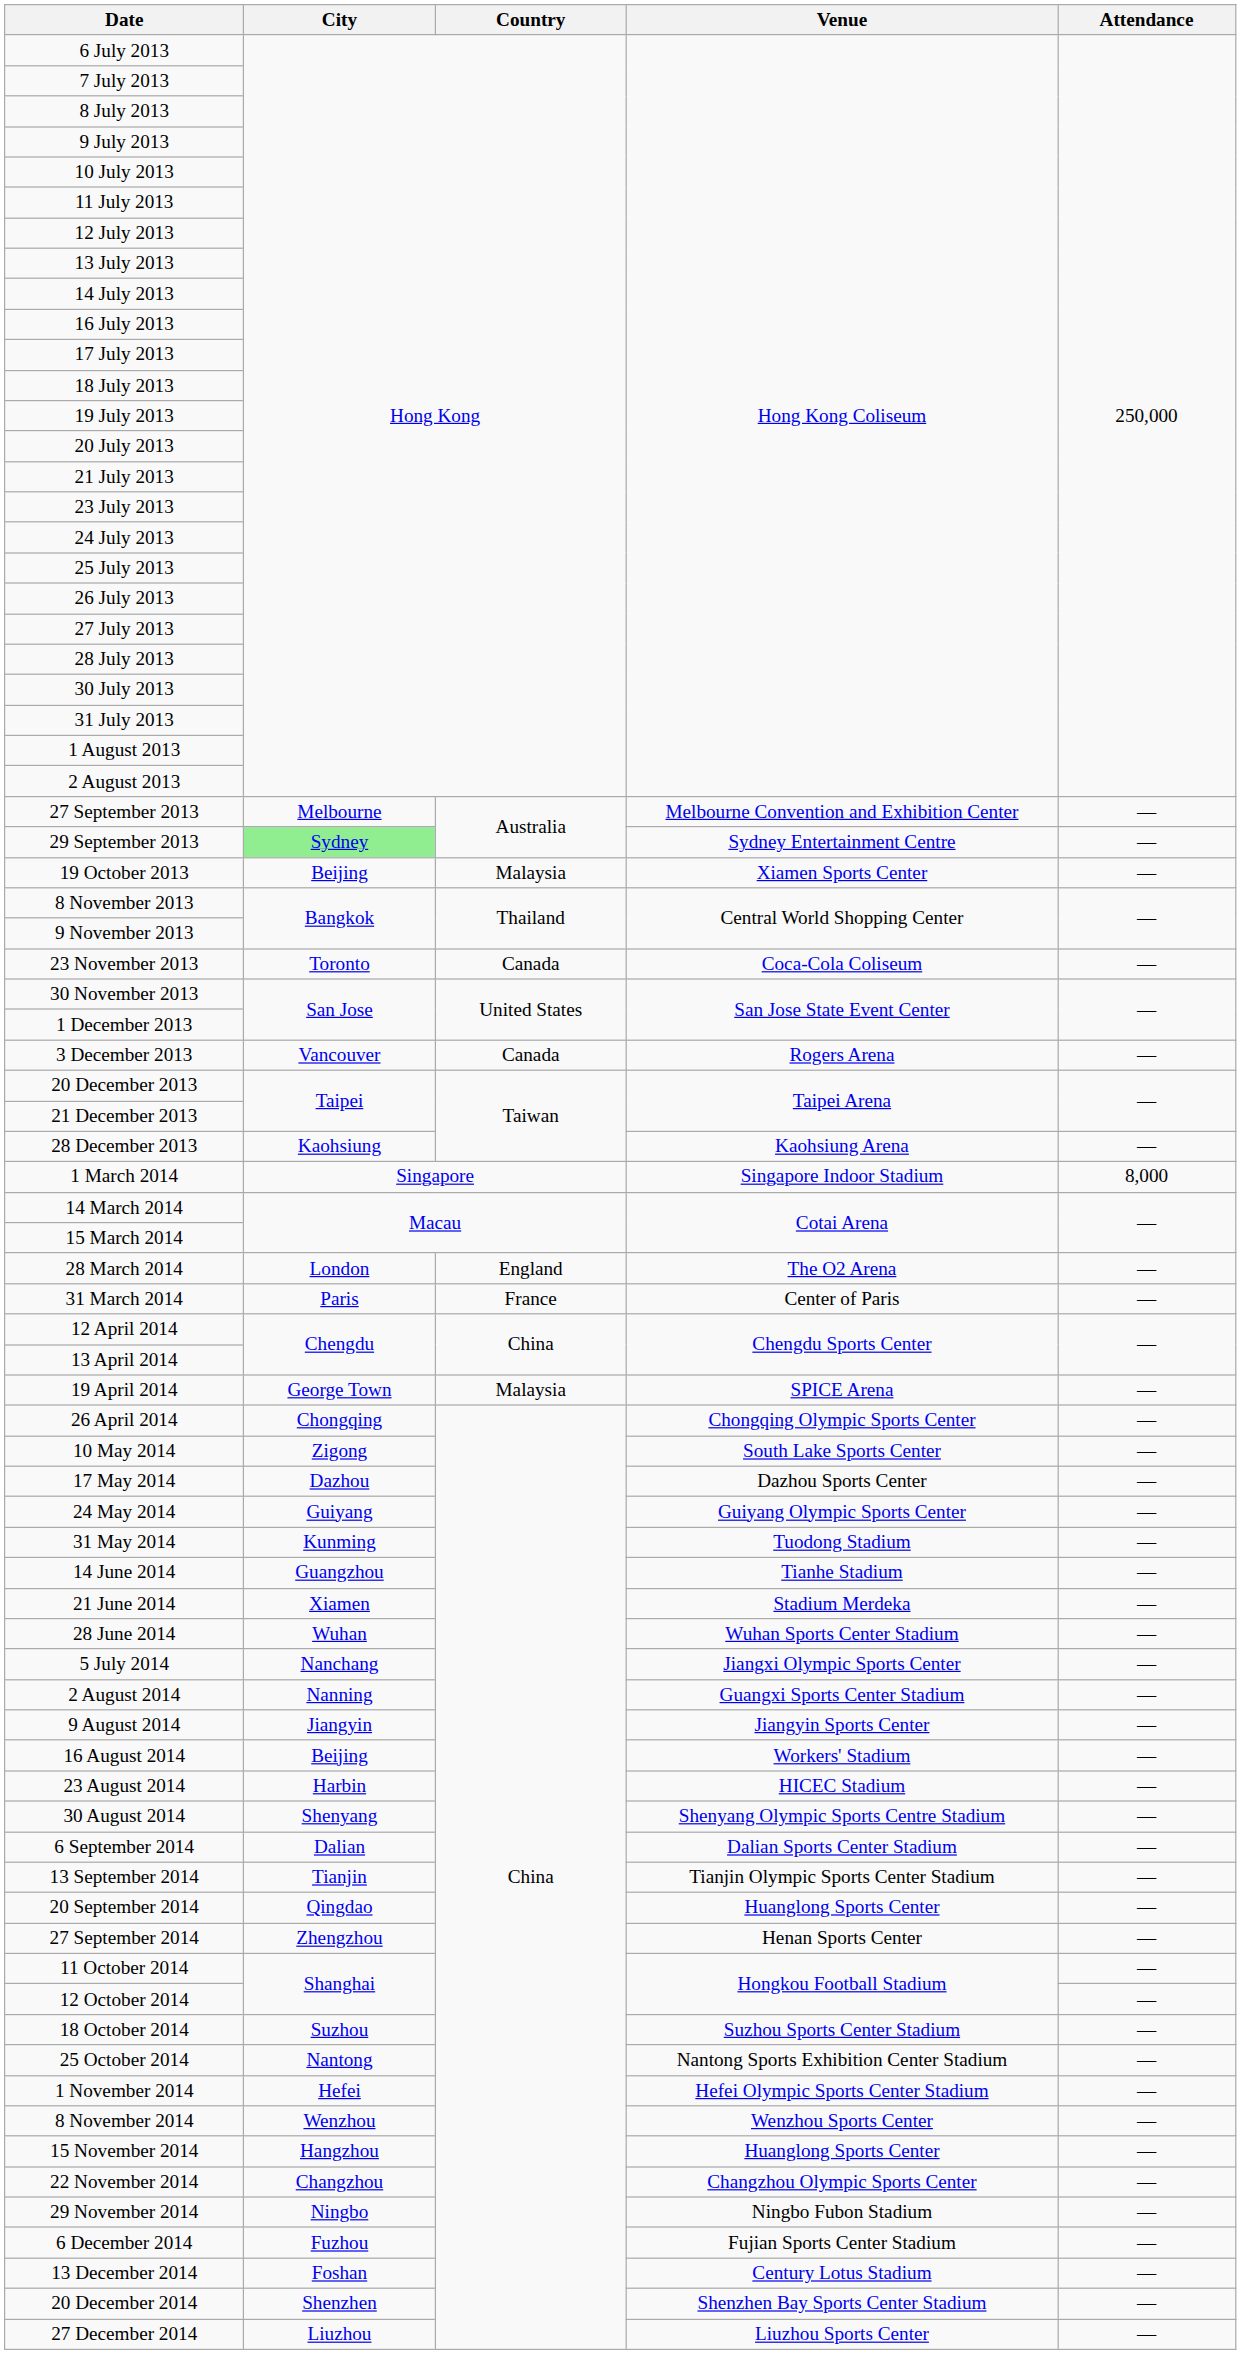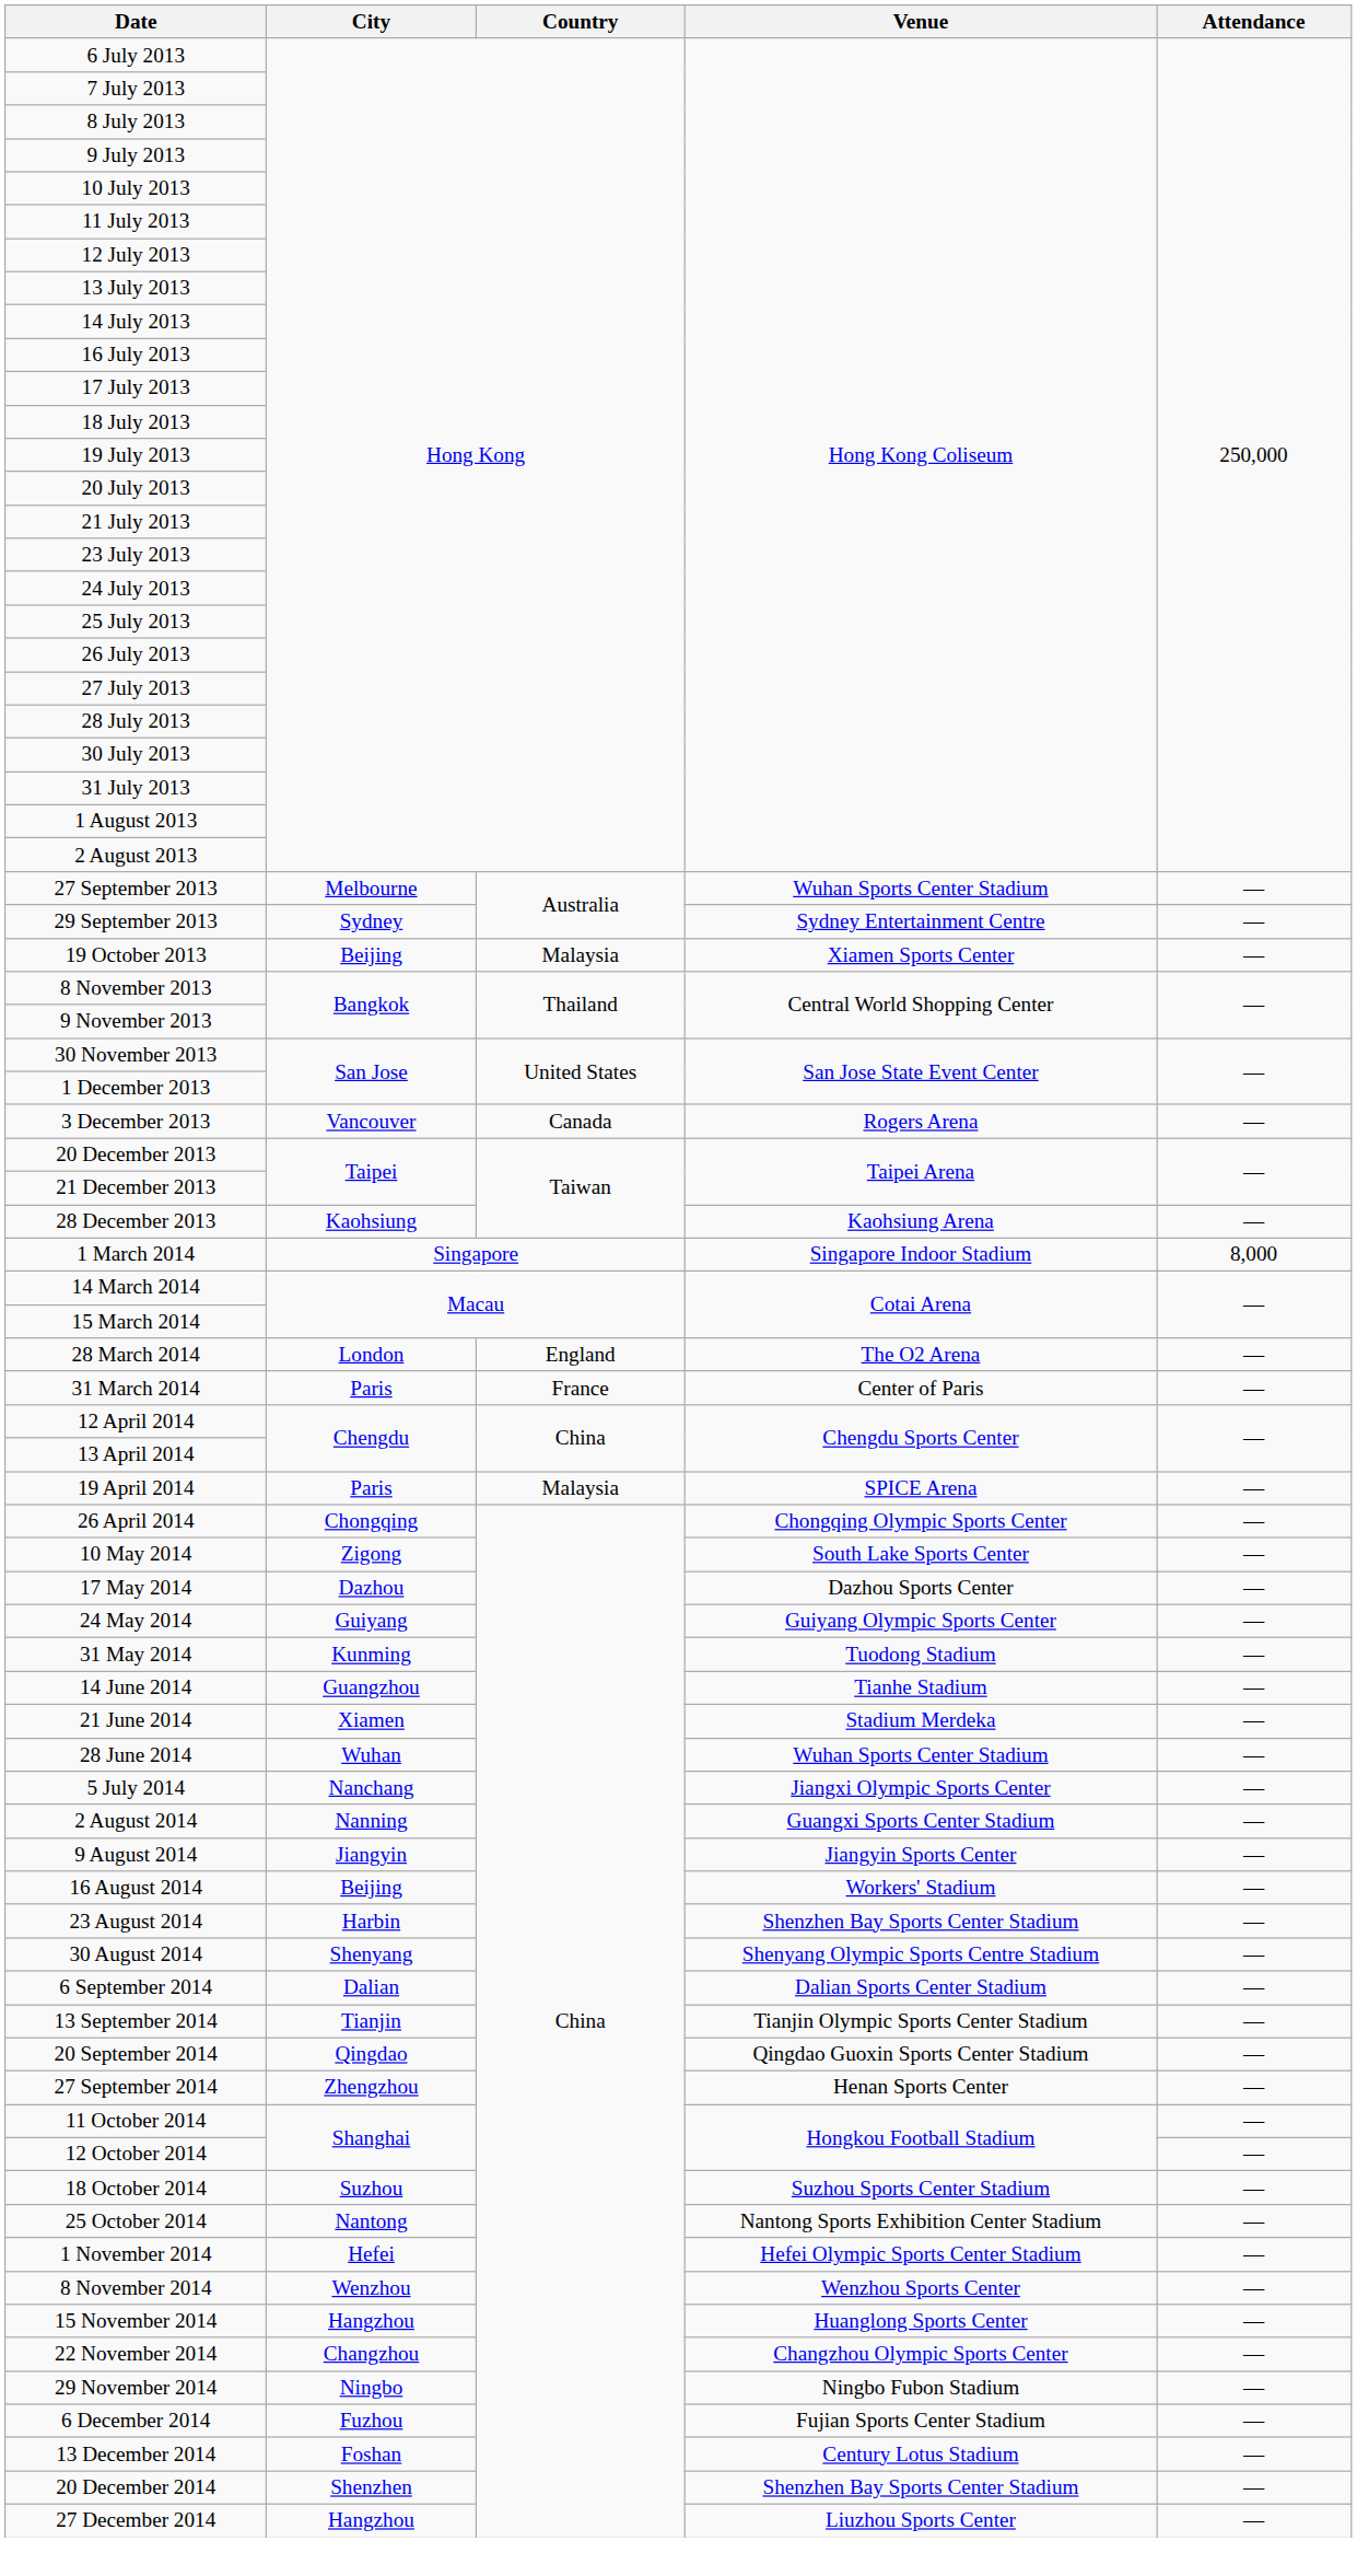 <table class="wikitable" style="text-align:center;">
 <tr>
 <th scope="col" style="width:12em">Date</th>
 <th scope="col" style="width:9.5em">City</th>
 <th scope="col" style="width:9.5em">Country</th>
 <th scope="col" style="width:22em">Venue</th>
 <th scope="col" style="width:8.8em">Attendance</th>
 </tr>
 <tr>
 <td>6 July 2013</td>
 <td colspan="2" rowspan="25"><a href='#'>Hong Kong</a></td>
 <td rowspan="25"><a href='#'>Hong Kong Coliseum</a></td>
 <td rowspan="25">250,000</td>
 </tr>
 <tr>
 <td>7 July 2013</td>
 </tr>
 <tr>
 <td>8 July 2013</td>
 </tr>
 <tr>
 <td>9 July 2013</td>
 </tr>
 <tr>
 <td>10 July 2013</td>
 </tr>
 <tr>
 <td>11 July 2013</td>
 </tr>
 <tr>
 <td>12 July 2013</td>
 </tr>
 <tr>
 <td>13 July 2013</td>
 </tr>
 <tr>
 <td>14 July 2013</td>
 </tr>
 <tr>
 <td>16 July 2013</td>
 </tr>
 <tr>
 <td>17 July 2013</td>
 </tr>
 <tr>
 <td>18 July 2013</td>
 </tr>
 <tr>
 <td>19 July 2013</td>
 </tr>
 <tr>
 <td>20 July 2013</td>
 </tr>
 <tr>
 <td>21 July 2013</td>
 </tr>
 <tr>
 <td>23 July 2013</td>
 </tr>
 <tr>
 <td>24 July 2013</td>
 </tr>
 <tr>
 <td>25 July 2013</td>
 </tr>
 <tr>
 <td>26 July 2013</td>
 </tr>
 <tr>
 <td>27 July 2013</td>
 </tr>
 <tr>
 <td>28 July 2013</td>
 </tr>
 <tr>
 <td>30 July 2013</td>
 </tr>
 <tr>
 <td>31 July 2013</td>
 </tr>
 <tr>
 <td>1 August 2013</td>
 </tr>
 <tr>
 <td>2 August 2013</td>
 </tr>
 <tr>
 <td>27 September 2013</td>
 <td><a href='#'>Melbourne</a></td>
 <td rowspan="2">Australia</td>
-<td><a href='#'>Melbourne Convention and Exhibition Center</a></td>
+<td><a href='#'>Wuhan Sports Center Stadium</a></td>
 <td>—</td>
 </tr>
 <tr>
 <td>29 September 2013</td>
-<td style="background: lightgreen;"><a href='#'>Sydney</a></td>
+<td><a href='#'>Sydney</a></td>
 <td><a href='#'>Sydney Entertainment Centre</a></td>
 <td>—</td>
 </tr>
 <tr>
 <td>19 October 2013</td>
 <td><a href='#'>Beijing</a></td>
 <td>Malaysia</td>
 <td><a href='#'>Xiamen Sports Center</a></td>
 <td>—</td>
 </tr>
 <tr>
 <td>8 November 2013</td>
 <td rowspan="2"><a href='#'>Bangkok</a></td>
 <td rowspan="2">Thailand</td>
 <td rowspan="2">Central World Shopping Center</td>
 <td rowspan="2">—</td>
 </tr>
 <tr>
 <td>9 November 2013</td>
-</tr>
-<tr>
-<td>23 November 2013</td>
-<td><a href='#'>Toronto</a></td>
-<td>Canada</td>
-<td><a href='#'>Coca-Cola Coliseum</a></td>
-<td>—</td>
 </tr>
 <tr>
 <td>30 November 2013</td>
 <td rowspan="2"><a href='#'>San Jose</a></td>
 <td rowspan="2">United States</td>
 <td rowspan="2"><a href='#'>San Jose State Event Center</a></td>
 <td rowspan="2">—</td>
 </tr>
 <tr>
 <td>1 December 2013</td>
 </tr>
 <tr>
 <td>3 December 2013</td>
 <td><a href='#'>Vancouver</a></td>
 <td>Canada</td>
 <td><a href='#'>Rogers Arena</a></td>
 <td>—</td>
 </tr>
 <tr>
 <td>20 December 2013</td>
 <td rowspan="2"><a href='#'>Taipei</a></td>
 <td rowspan="3">Taiwan</td>
 <td rowspan="2"><a href='#'>Taipei Arena</a></td>
 <td rowspan="2">—</td>
 </tr>
 <tr>
 <td>21 December 2013</td>
 </tr>
 <tr>
 <td>28 December 2013</td>
 <td><a href='#'>Kaohsiung</a></td>
 <td><a href='#'>Kaohsiung Arena</a></td>
 <td>—</td>
 </tr>
 <tr>
 <td>1 March 2014</td>
 <td colspan="2"><a href='#'>Singapore</a></td>
 <td><a href='#'>Singapore Indoor Stadium</a></td>
 <td>8,000</td>
 </tr>
 <tr>
 <td>14 March 2014</td>
 <td colspan="2" rowspan="2"><a href='#'>Macau</a></td>
 <td rowspan="2"><a href='#'>Cotai Arena</a></td>
 <td rowspan="2">—</td>
 </tr>
 <tr>
 <td>15 March 2014</td>
 </tr>
 <tr>
 <td>28 March 2014</td>
 <td><a href='#'>London</a></td>
 <td>England</td>
 <td><a href='#'>The O2 Arena</a></td>
 <td>—</td>
 </tr>
 <tr>
 <td>31 March 2014</td>
 <td><a href='#'>Paris</a></td>
 <td>France</td>
 <td>Center of Paris</td>
 <td>—</td>
 </tr>
 <tr>
 <td>12 April 2014</td>
 <td rowspan="2"><a href='#'>Chengdu</a></td>
 <td rowspan="2">China</td>
 <td rowspan="2"><a href='#'>Chengdu Sports Center</a></td>
 <td rowspan="2">—</td>
 </tr>
 <tr>
 <td>13 April 2014</td>
 </tr>
 <tr>
 <td>19 April 2014</td>
-<td><a href='#'>George Town</a></td>
+<td><a href='#'>Paris</a></td>
 <td>Malaysia</td>
 <td><a href='#'>SPICE Arena</a></td>
 <td>—</td>
 </tr>
 <tr>
 <td>26 April 2014</td>
 <td><a href='#'>Chongqing</a></td>
 <td rowspan="31">China</td>
 <td><a href='#'>Chongqing Olympic Sports Center</a></td>
 <td>—</td>
 </tr>
 <tr>
 <td>10 May 2014</td>
 <td><a href='#'>Zigong</a></td>
 <td><a href='#'>South Lake Sports Center</a></td>
 <td>—</td>
 </tr>
 <tr>
 <td>17 May 2014</td>
 <td><a href='#'>Dazhou</a></td>
 <td>Dazhou Sports Center</td>
 <td>—</td>
 </tr>
 <tr>
 <td>24 May 2014</td>
 <td><a href='#'>Guiyang</a></td>
 <td><a href='#'>Guiyang Olympic Sports Center</a></td>
 <td>—</td>
 </tr>
 <tr>
 <td>31 May 2014</td>
 <td><a href='#'>Kunming</a></td>
 <td><a href='#'>Tuodong Stadium</a></td>
 <td>—</td>
 </tr>
 <tr>
 <td>14 June 2014</td>
 <td><a href='#'>Guangzhou</a></td>
 <td><a href='#'>Tianhe Stadium</a></td>
 <td>—</td>
 </tr>
 <tr>
 <td>21 June 2014</td>
 <td><a href='#'>Xiamen</a></td>
 <td><a href='#'>Stadium Merdeka</a></td>
 <td>—</td>
 </tr>
 <tr>
 <td>28 June 2014</td>
 <td><a href='#'>Wuhan</a></td>
 <td><a href='#'>Wuhan Sports Center Stadium</a></td>
 <td>—</td>
 </tr>
 <tr>
 <td>5 July 2014</td>
 <td><a href='#'>Nanchang</a></td>
 <td><a href='#'>Jiangxi Olympic Sports Center</a></td>
 <td>—</td>
 </tr>
 <tr>
 <td>2 August 2014</td>
 <td><a href='#'>Nanning</a></td>
 <td><a href='#'>Guangxi Sports Center Stadium</a></td>
 <td>—</td>
 </tr>
 <tr>
 <td>9 August 2014</td>
 <td><a href='#'>Jiangyin</a></td>
 <td><a href='#'>Jiangyin Sports Center</a></td>
 <td>—</td>
 </tr>
 <tr>
 <td>16 August 2014</td>
 <td><a href='#'>Beijing</a></td>
 <td><a href='#'>Workers' Stadium</a></td>
 <td>—</td>
 </tr>
 <tr>
 <td>23 August 2014</td>
 <td><a href='#'>Harbin</a></td>
-<td><a href='#'>HICEC Stadium</a></td>
+<td><a href='#'>Shenzhen Bay Sports Center Stadium</a></td>
 <td>—</td>
 </tr>
 <tr>
 <td>30 August 2014</td>
 <td><a href='#'>Shenyang</a></td>
 <td><a href='#'>Shenyang Olympic Sports Centre Stadium</a></td>
 <td>—</td>
 </tr>
 <tr>
 <td>6 September 2014</td>
 <td><a href='#'>Dalian</a></td>
 <td><a href='#'>Dalian Sports Center Stadium</a></td>
 <td>—</td>
 </tr>
 <tr>
 <td>13 September 2014</td>
 <td><a href='#'>Tianjin</a></td>
 <td>Tianjin Olympic Sports Center Stadium</td>
 <td>—</td>
 </tr>
 <tr>
 <td>20 September 2014</td>
 <td><a href='#'>Qingdao</a></td>
-<td><a href='#'>Huanglong Sports Center</a></td>
+<td>Qingdao Guoxin Sports Center Stadium</td>
 <td>—</td>
 </tr>
 <tr>
 <td>27 September 2014</td>
 <td><a href='#'>Zhengzhou</a></td>
 <td>Henan Sports Center</td>
 <td>—</td>
 </tr>
 <tr>
 <td>11 October 2014</td>
 <td rowspan="2"><a href='#'>Shanghai</a></td>
 <td rowspan="2"><a href='#'>Hongkou Football Stadium</a></td>
 <td>—</td>
 </tr>
 <tr>
 <td>12 October 2014</td>
 <td>—</td>
 </tr>
 <tr>
 <td>18 October 2014</td>
 <td><a href='#'>Suzhou</a></td>
 <td><a href='#'>Suzhou Sports Center Stadium</a></td>
 <td>—</td>
 </tr>
 <tr>
 <td>25 October 2014</td>
 <td><a href='#'>Nantong</a></td>
 <td>Nantong Sports Exhibition Center Stadium</td>
 <td>—</td>
 </tr>
 <tr>
 <td>1 November 2014</td>
 <td><a href='#'>Hefei</a></td>
 <td><a href='#'>Hefei Olympic Sports Center Stadium</a></td>
 <td>—</td>
 </tr>
 <tr>
 <td>8 November 2014</td>
 <td><a href='#'>Wenzhou</a></td>
 <td><a href='#'>Wenzhou Sports Center</a></td>
 <td>—</td>
 </tr>
 <tr>
 <td>15 November 2014</td>
 <td><a href='#'>Hangzhou</a></td>
 <td><a href='#'>Huanglong Sports Center</a></td>
 <td>—</td>
 </tr>
 <tr>
 <td>22 November 2014</td>
 <td><a href='#'>Changzhou</a></td>
 <td><a href='#'>Changzhou Olympic Sports Center</a></td>
 <td>—</td>
 </tr>
 <tr>
 <td>29 November 2014</td>
 <td><a href='#'>Ningbo</a></td>
 <td>Ningbo Fubon Stadium</td>
 <td>—</td>
 </tr>
 <tr>
 <td>6 December 2014</td>
 <td><a href='#'>Fuzhou</a></td>
 <td>Fujian Sports Center Stadium</td>
 <td>—</td>
 </tr>
 <tr>
 <td>13 December 2014</td>
 <td><a href='#'>Foshan</a></td>
 <td><a href='#'>Century Lotus Stadium</a></td>
 <td>—</td>
 </tr>
 <tr>
 <td>20 December 2014</td>
 <td><a href='#'>Shenzhen</a></td>
 <td><a href='#'>Shenzhen Bay Sports Center Stadium</a></td>
 <td>—</td>
 </tr>
 <tr>
 <td>27 December 2014</td>
-<td><a href='#'>Liuzhou</a></td>
+<td><a href='#'>Hangzhou</a></td>
 <td><a href='#'>Liuzhou Sports Center</a></td>
 <td>—</td>
 </tr>
 </table>
